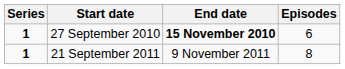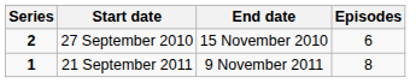 <table class="wikitable" style="text-align:center;">
 <tr>
 <th>Series</th>
 <th>Start date</th>
 <th>End date</th>
 <th>Episodes</th>
 </tr>
 <tr>
-<td><strong>1</strong></td>
+<td><strong>2</strong></td>
 <td>27 September 2010</td>
-<td><strong>15 November 2010</strong></td>
+<td>15 November 2010</td>
 <td>6</td>
 </tr>
 <tr>
 <td><strong>1</strong></td>
 <td>21 September 2011</td>
 <td>9 November 2011</td>
 <td>8</td>
 </tr>
 </table>
